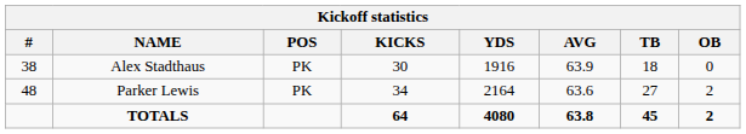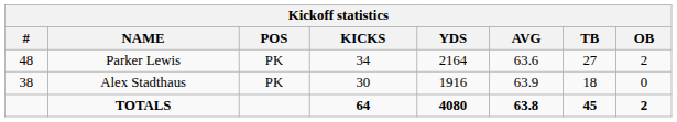 <table style="width:60%; text-align:center;" class="wikitable collapsible collapsed">
 <tr>
 <th colspan="8">Kickoff statistics</th>
 </tr>
 <tr>
 <th>#</th>
 <th>NAME</th>
 <th>POS</th>
 <th>KICKS</th>
 <th>YDS</th>
 <th>AVG</th>
 <th>TB</th>
 <th>OB</th>
 </tr>
 <tr>
+<td>48</td>
+<td>Parker Lewis</td>
+<td>PK</td>
+<td>34</td>
+<td>2164</td>
+<td>63.6</td>
+<td>27</td>
+<td>2</td>
+</tr>
+<tr>
 <td>38</td>
 <td>Alex Stadthaus</td>
 <td>PK</td>
 <td>30</td>
 <td>1916</td>
 <td>63.9</td>
 <td>18</td>
 <td>0</td>
-</tr>
-<tr>
-<td>48</td>
-<td>Parker Lewis</td>
-<td>PK</td>
-<td>34</td>
-<td>2164</td>
-<td>63.6</td>
-<td>27</td>
-<td>2</td>
 </tr>
 <tr>
 <td></td>
 <td><strong>TOTALS</strong></td>
 <td></td>
 <td><strong>64</strong></td>
 <td><strong>4080</strong></td>
 <td><strong>63.8</strong></td>
 <td><strong>45</strong></td>
 <td><strong>2</strong></td>
 </tr>
 </table>
